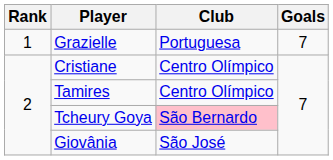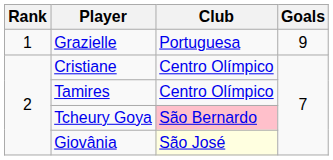 <table class="wikitable sortable" style="text-align:center">
 <tr>
 <th>Rank</th>
 <th>Player</th>
 <th>Club</th>
 <th>Goals</th>
 </tr>
 <tr>
 <td rowspan=1>1</td>
 <td align=left> <a href='#'>Grazielle</a></td>
 <td align=left><a href='#'>Portuguesa</a></td>
-<td rowspan=1>7</td>
+<td rowspan=1>9</td>
 </tr>
 <tr>
 <td rowspan=4>2</td>
 <td align=left> <a href='#'>Cristiane</a></td>
 <td align=left><a href='#'>Centro Olímpico</a></td>
 <td rowspan=4>7</td>
 </tr>
 <tr>
 <td align=left> <a href='#'>Tamires</a></td>
 <td align=left><a href='#'>Centro Olímpico</a></td>
 </tr>
 <tr>
 <td align=left> <a href='#'>Tcheury Goya</a></td>
 <td align=left style="background: pink;"><a href='#'>São Bernardo</a></td>
 </tr>
 <tr>
 <td align=left> <a href='#'>Giovânia</a></td>
-<td align=left><a href='#'>São José</a></td>
+<td align=left style="background: lightyellow;"><a href='#'>São José</a></td>
 </tr>
 </table>
